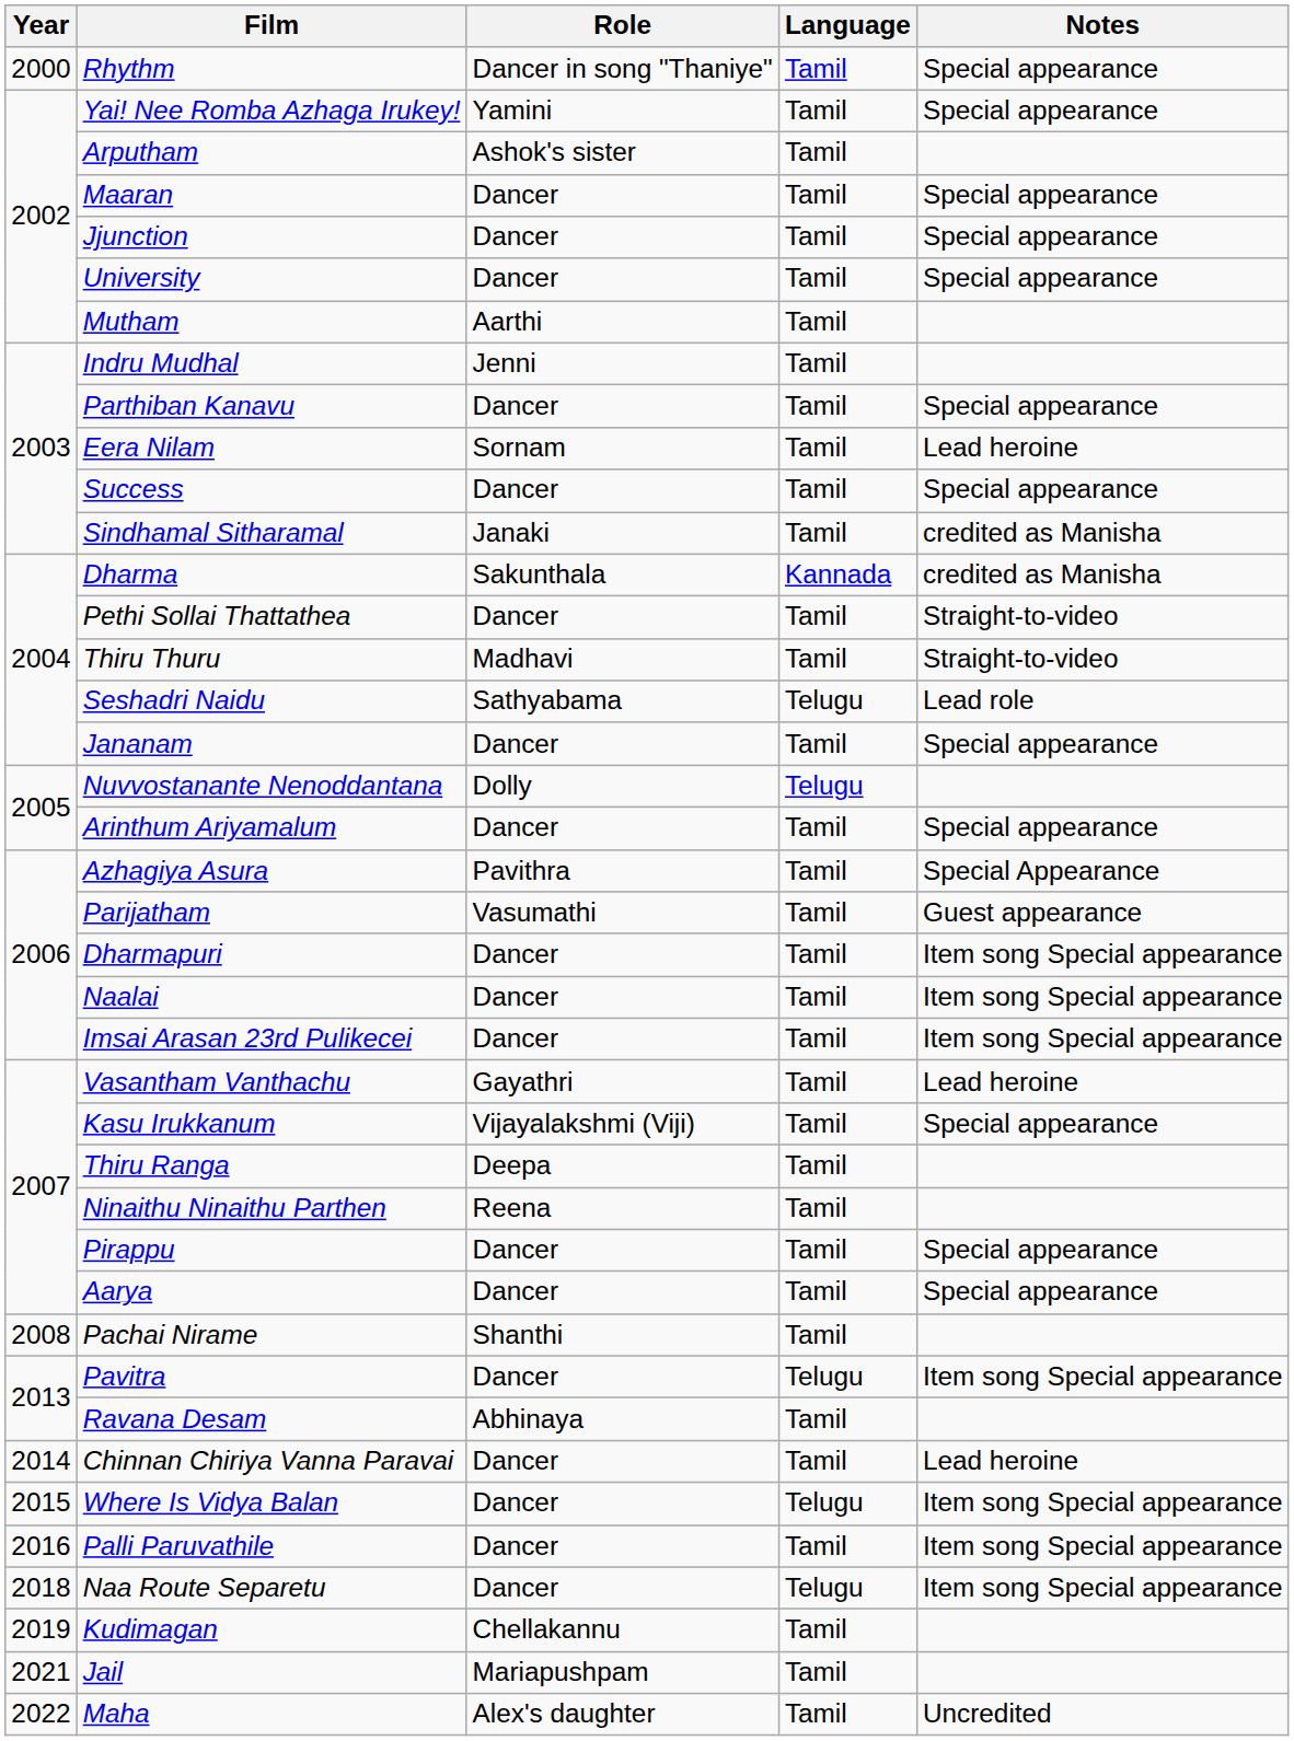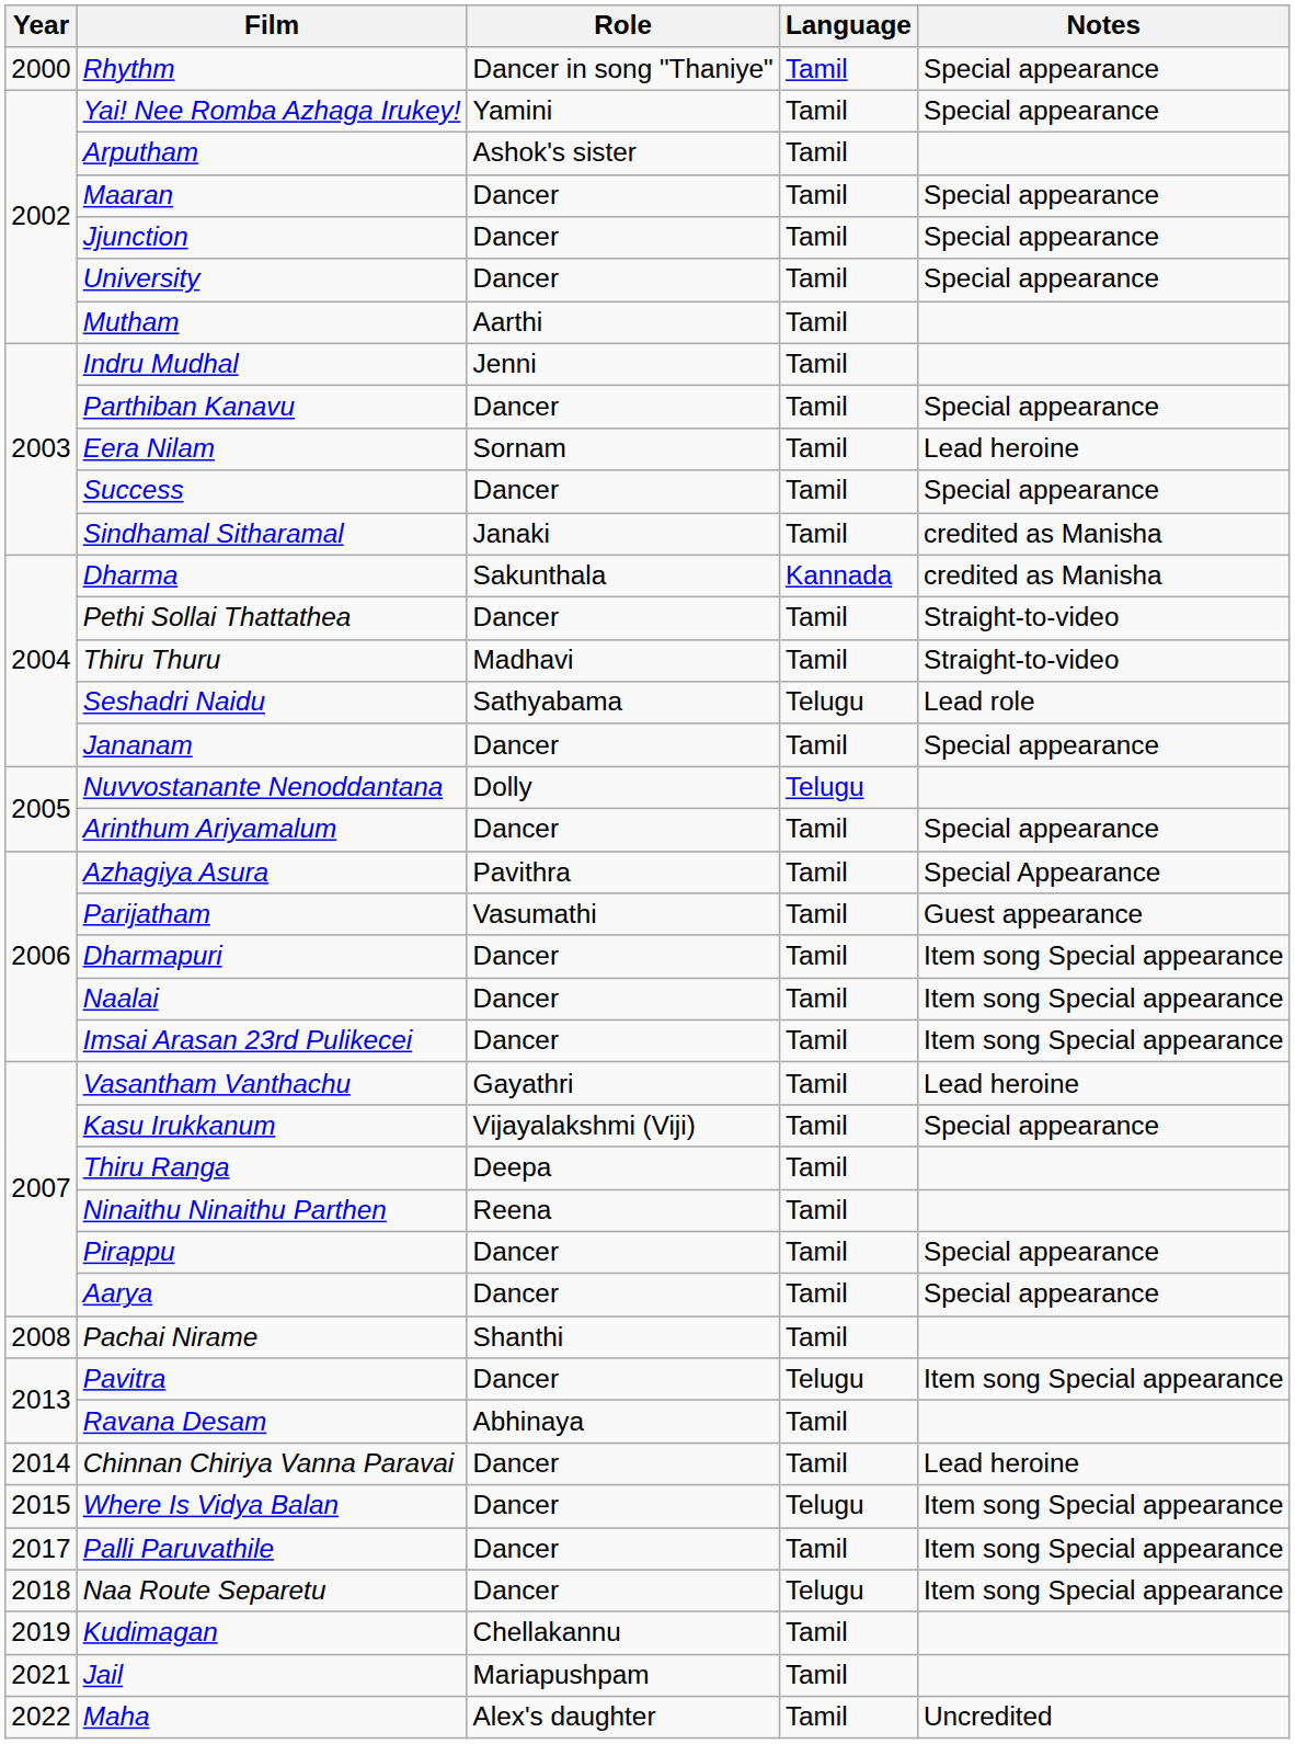 <table class="wikitable sortable">
 <tr>
 <th>Year</th>
 <th>Film</th>
 <th>Role</th>
 <th>Language</th>
 <th class=unsortable>Notes</th>
 </tr>
 <tr>
 <td>2000</td>
 <td><em><a href='#'>Rhythm</a></em></td>
 <td>Dancer in song "Thaniye"</td>
 <td><a href='#'>Tamil</a></td>
 <td>Special appearance</td>
 </tr>
 <tr>
 <td rowspan="6">2002</td>
 <td><em><a href='#'>Yai! Nee Romba Azhaga Irukey!</a></em></td>
 <td>Yamini</td>
 <td>Tamil</td>
 <td>Special appearance</td>
 </tr>
 <tr>
 <td><em><a href='#'>Arputham</a></em></td>
 <td>Ashok's sister</td>
 <td>Tamil</td>
 <td></td>
 </tr>
 <tr>
 <td><em><a href='#'>Maaran</a></em></td>
 <td>Dancer</td>
 <td>Tamil</td>
 <td>Special appearance</td>
 </tr>
 <tr>
 <td><em><a href='#'>Jjunction</a></em></td>
 <td>Dancer</td>
 <td>Tamil</td>
 <td>Special appearance</td>
 </tr>
 <tr>
 <td><em><a href='#'>University</a></em></td>
 <td>Dancer</td>
 <td>Tamil</td>
 <td>Special appearance</td>
 </tr>
 <tr>
 <td><em><a href='#'>Mutham</a></em></td>
 <td>Aarthi</td>
 <td>Tamil</td>
 <td></td>
 </tr>
 <tr>
 <td rowspan="5">2003</td>
 <td><em><a href='#'>Indru Mudhal</a></em></td>
 <td>Jenni</td>
 <td>Tamil</td>
 <td></td>
 </tr>
 <tr>
 <td><em><a href='#'>Parthiban Kanavu</a></em></td>
 <td>Dancer</td>
 <td>Tamil</td>
 <td>Special appearance</td>
 </tr>
 <tr>
 <td><em><a href='#'>Eera Nilam</a></em></td>
 <td>Sornam</td>
 <td>Tamil</td>
 <td>Lead heroine</td>
 </tr>
 <tr>
 <td><em><a href='#'>Success</a></em></td>
 <td>Dancer</td>
 <td>Tamil</td>
 <td>Special appearance</td>
 </tr>
 <tr>
 <td><em><a href='#'>Sindhamal Sitharamal</a></em></td>
 <td>Janaki</td>
 <td>Tamil</td>
 <td>credited as Manisha</td>
 </tr>
 <tr>
 <td rowspan="5">2004</td>
 <td><em><a href='#'>Dharma</a></em></td>
 <td>Sakunthala</td>
 <td><a href='#'>Kannada</a></td>
 <td>credited as Manisha</td>
 </tr>
 <tr>
 <td><em>Pethi Sollai Thattathea</em></td>
 <td>Dancer</td>
 <td>Tamil</td>
 <td>Straight-to-video</td>
 </tr>
 <tr>
 <td><em>Thiru Thuru</em></td>
 <td>Madhavi</td>
 <td>Tamil</td>
 <td>Straight-to-video</td>
 </tr>
 <tr>
 <td><em><a href='#'>Seshadri Naidu</a></em></td>
 <td>Sathyabama</td>
 <td>Telugu</td>
 <td>Lead role</td>
 </tr>
 <tr>
 <td><em><a href='#'>Jananam</a></em></td>
 <td>Dancer</td>
 <td>Tamil</td>
 <td>Special appearance</td>
 </tr>
 <tr>
 <td rowspan="2">2005</td>
 <td><em><a href='#'>Nuvvostanante Nenoddantana</a></em></td>
 <td>Dolly</td>
 <td><a href='#'>Telugu</a></td>
 <td></td>
 </tr>
 <tr>
 <td><em><a href='#'>Arinthum Ariyamalum</a></em></td>
 <td>Dancer</td>
 <td>Tamil</td>
 <td>Special appearance</td>
 </tr>
 <tr>
 <td rowspan="5">2006</td>
 <td><em><a href='#'>Azhagiya Asura</a></em></td>
 <td>Pavithra</td>
 <td>Tamil</td>
 <td>Special  Appearance</td>
 </tr>
 <tr>
 <td><em><a href='#'>Parijatham</a></em></td>
 <td>Vasumathi</td>
 <td>Tamil</td>
 <td>Guest appearance</td>
 </tr>
 <tr>
 <td><em><a href='#'>Dharmapuri</a></em></td>
 <td>Dancer</td>
 <td>Tamil</td>
 <td>Item song Special appearance</td>
 </tr>
 <tr>
 <td><em><a href='#'>Naalai</a></em></td>
 <td>Dancer</td>
 <td>Tamil</td>
 <td>Item song Special appearance</td>
 </tr>
 <tr>
 <td><em><a href='#'>Imsai Arasan 23rd Pulikecei</a></em></td>
 <td>Dancer</td>
 <td>Tamil</td>
 <td>Item song Special appearance</td>
 </tr>
 <tr>
 <td rowspan="6">2007</td>
 <td><em><a href='#'>Vasantham Vanthachu</a></em></td>
 <td>Gayathri</td>
 <td>Tamil</td>
 <td>Lead heroine</td>
 </tr>
 <tr>
 <td><em><a href='#'>Kasu Irukkanum</a></em></td>
 <td>Vijayalakshmi (Viji)</td>
 <td>Tamil</td>
 <td>Special appearance</td>
 </tr>
 <tr>
 <td><em><a href='#'>Thiru Ranga</a></em></td>
 <td>Deepa</td>
 <td>Tamil</td>
 <td></td>
 </tr>
 <tr>
 <td><em><a href='#'>Ninaithu Ninaithu Parthen</a></em></td>
 <td>Reena</td>
 <td>Tamil</td>
 <td></td>
 </tr>
 <tr>
 <td><em><a href='#'>Pirappu</a></em></td>
 <td>Dancer</td>
 <td>Tamil</td>
 <td>Special appearance</td>
 </tr>
 <tr>
 <td><em><a href='#'>Aarya</a></em></td>
 <td>Dancer</td>
 <td>Tamil</td>
 <td>Special appearance</td>
 </tr>
 <tr>
 <td>2008</td>
 <td><em>Pachai Nirame</em></td>
 <td>Shanthi</td>
 <td>Tamil</td>
 <td></td>
 </tr>
 <tr>
 <td rowspan="2">2013</td>
 <td><em><a href='#'>Pavitra</a></em></td>
 <td>Dancer</td>
 <td>Telugu</td>
 <td>Item song Special appearance</td>
 </tr>
 <tr>
 <td><em><a href='#'>Ravana Desam</a></em></td>
 <td>Abhinaya</td>
 <td>Tamil</td>
 <td></td>
 </tr>
 <tr>
 <td>2014</td>
 <td><em>Chinnan Chiriya Vanna Paravai</em></td>
 <td>Dancer</td>
 <td>Tamil</td>
 <td>Lead heroine</td>
 </tr>
 <tr>
 <td>2015</td>
 <td><em><a href='#'>Where Is Vidya Balan</a></em></td>
 <td>Dancer</td>
 <td>Telugu</td>
 <td>Item song Special appearance</td>
 </tr>
 <tr>
-<td>2016</td>
+<td>2017</td>
 <td><em><a href='#'>Palli Paruvathile</a></em></td>
 <td>Dancer</td>
 <td>Tamil</td>
 <td>Item song Special appearance</td>
 </tr>
 <tr>
 <td>2018</td>
 <td><em>Naa Route Separetu</em></td>
 <td>Dancer</td>
 <td>Telugu</td>
 <td>Item song Special appearance</td>
 </tr>
 <tr>
 <td>2019</td>
 <td><em><a href='#'>Kudimagan</a></em></td>
 <td>Chellakannu</td>
 <td>Tamil</td>
 <td></td>
 </tr>
 <tr>
 <td>2021</td>
 <td><em><a href='#'>Jail</a></em></td>
 <td>Mariapushpam</td>
 <td>Tamil</td>
 <td></td>
 </tr>
 <tr>
 <td>2022</td>
 <td><em><a href='#'>Maha</a></em></td>
 <td>Alex's daughter</td>
 <td>Tamil</td>
 <td>Uncredited</td>
 </tr>
 </table>
